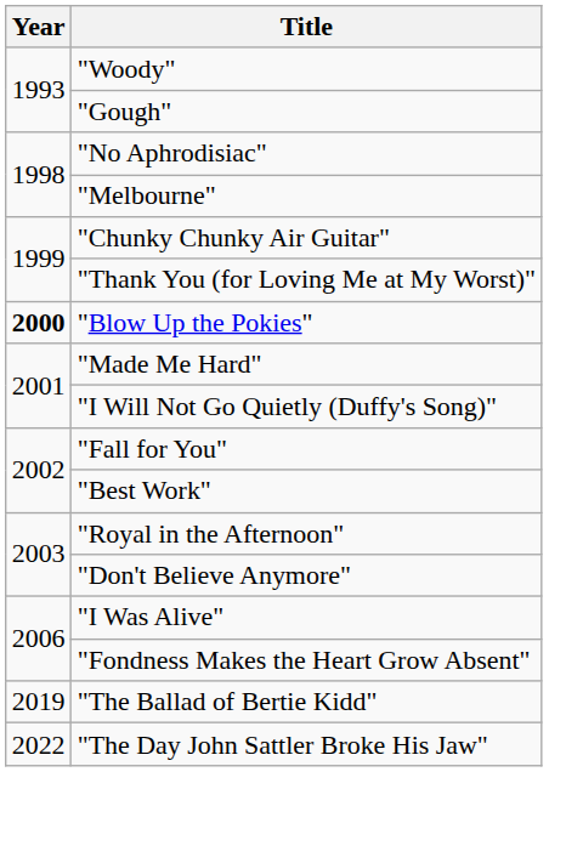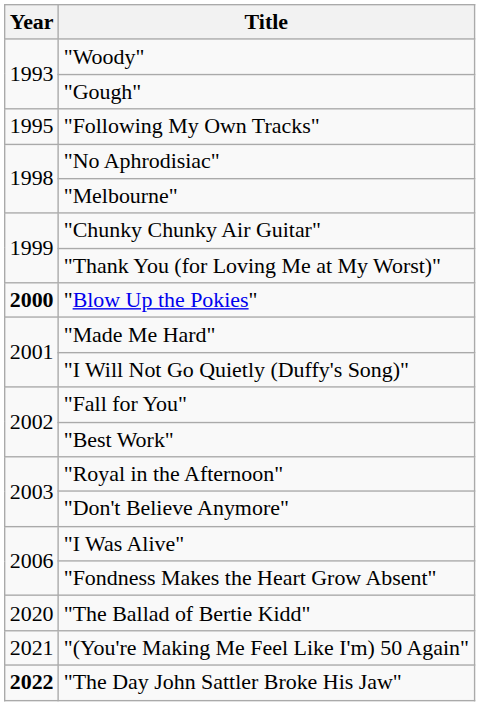 <table class="wikitable">
 <tr>
 <th>Year</th>
 <th>Title</th>
 </tr>
 <tr>
 <td rowspan="2">1993</td>
 <td>"Woody"</td>
 </tr>
 <tr>
 <td>"Gough"</td>
+</tr>
+<tr>
+<td>1995</td>
+<td>"Following My Own Tracks"</td>
 </tr>
 <tr>
 <td rowspan="2">1998</td>
 <td>"No Aphrodisiac"</td>
 </tr>
 <tr>
 <td>"Melbourne"</td>
 </tr>
 <tr>
 <td rowspan="2">1999</td>
 <td>"Chunky Chunky Air Guitar"</td>
 </tr>
 <tr>
 <td>"Thank You (for Loving Me at My Worst)"</td>
 </tr>
 <tr>
 <td><strong>2000</strong></td>
 <td>"<a href='#'>Blow Up the Pokies</a>"</td>
 </tr>
 <tr>
 <td rowspan="2">2001</td>
 <td>"Made Me Hard"</td>
 </tr>
 <tr>
 <td>"I Will Not Go Quietly (Duffy's Song)"</td>
 </tr>
 <tr>
 <td rowspan="2">2002</td>
 <td>"Fall for You"</td>
 </tr>
 <tr>
 <td>"Best Work"</td>
 </tr>
 <tr>
 <td rowspan="2">2003</td>
 <td>"Royal in the Afternoon"</td>
 </tr>
 <tr>
 <td>"Don't Believe Anymore"</td>
 </tr>
 <tr>
 <td rowspan="2">2006</td>
 <td>"I Was Alive"</td>
 </tr>
 <tr>
 <td>"Fondness Makes the Heart Grow Absent"</td>
 </tr>
 <tr>
-<td>2019</td>
+<td>2020</td>
 <td>"The Ballad of Bertie Kidd"</td>
 </tr>
 <tr>
-<td>2022</td>
+<td>2021</td>
+<td>"(You're Making Me Feel Like I'm) 50 Again"</td>
+</tr>
+<tr>
+<td><strong>2022</strong></td>
 <td>"The Day John Sattler Broke His Jaw"</td>
 </tr>
 </table>
